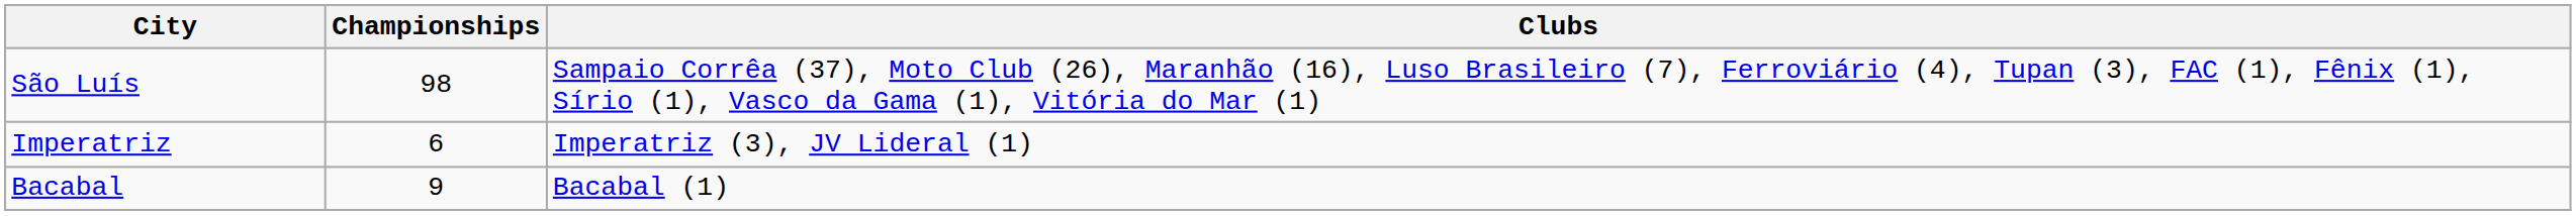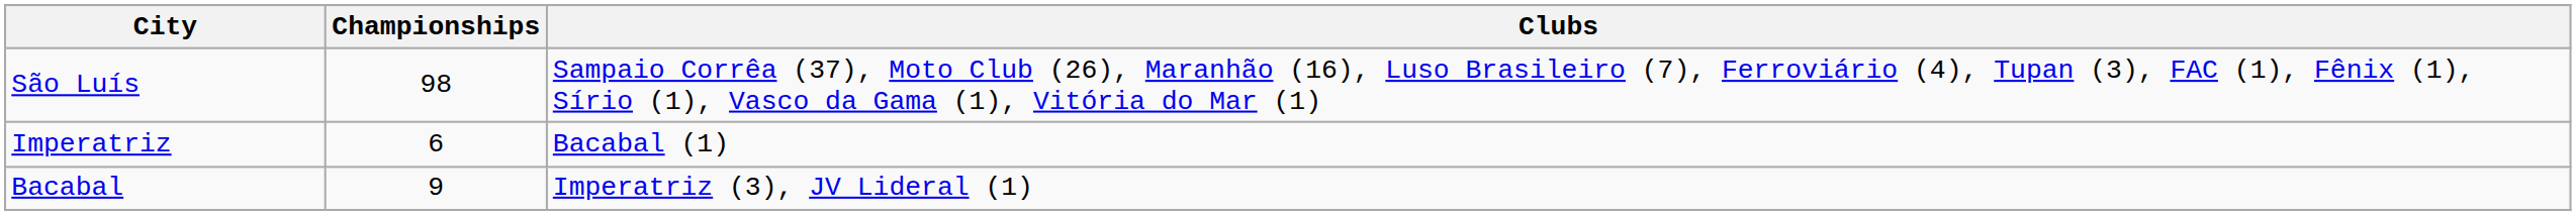 <table class="wikitable">
 <tr>
 <th style="width:150px">City</th>
 <th>Championships</th>
 <th>Clubs</th>
 </tr>
 <tr>
 <td> <a href='#'>São Luís</a></td>
 <td align="center">98</td>
 <td><a href='#'>Sampaio Corrêa</a> (37), <a href='#'>Moto Club</a> (26), <a href='#'>Maranhão</a> (16), <a href='#'>Luso Brasileiro</a> (7), <a href='#'>Ferroviário</a> (4), <a href='#'>Tupan</a> (3), <a href='#'>FAC</a> (1), <a href='#'>Fênix</a> (1), <a href='#'>Sírio</a> (1), <a href='#'>Vasco da Gama</a> (1), <a href='#'>Vitória do Mar</a> (1)</td>
 </tr>
 <tr>
 <td> <a href='#'>Imperatriz</a></td>
 <td align="center">6</td>
-<td><a href='#'>Imperatriz</a> (3), <a href='#'>JV Lideral</a> (1)</td>
+<td><a href='#'>Bacabal</a> (1)</td>
 </tr>
 <tr>
 <td> <a href='#'>Bacabal</a></td>
 <td align="center">9</td>
-<td><a href='#'>Bacabal</a> (1)</td>
+<td><a href='#'>Imperatriz</a> (3), <a href='#'>JV Lideral</a> (1)</td>
 </tr>
 </table>
